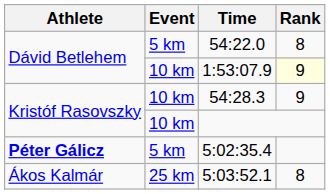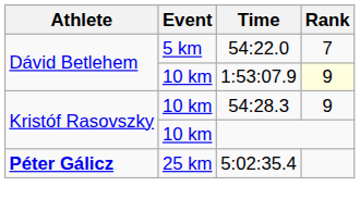 <table class="wikitable" style="font-size:90%; text-align:center">
 <tr>
 <th>Athlete</th>
 <th>Event</th>
 <th>Time</th>
 <th>Rank</th>
 </tr>
 <tr>
 <td align=left rowspan=2><a href='#'>Dávid Betlehem</a></td>
 <td align=left><a href='#'>5 km</a></td>
 <td>54:22.0</td>
-<td>8</td>
+<td>7</td>
 </tr>
 <tr>
 <td align=left><a href='#'>10 km</a></td>
 <td>1:53:07.9</td>
 <td style="background: lightyellow;">9</td>
 </tr>
 <tr>
 <td align=left rowspan=2><a href='#'>Kristóf Rasovszky</a></td>
 <td align=left><a href='#'>10 km</a></td>
 <td>54:28.3</td>
 <td>9</td>
 </tr>
 <tr>
 <td align=left><a href='#'>10 km</a></td>
 <td colspan=2></td>
 </tr>
 <tr>
 <td align=left><strong><a href='#'>Péter Gálicz</a></strong></td>
-<td align=left><a href='#'>5 km</a></td>
+<td align=left><a href='#'>25 km</a></td>
 <td>5:02:35.4</td>
 <td></td>
 </tr>
-<tr>
-<td align=left><a href='#'>Ákos Kalmár</a></td>
-<td align=left><a href='#'>25 km</a></td>
-<td>5:03:52.1</td>
-<td>8</td>
-</tr>
 </table>
